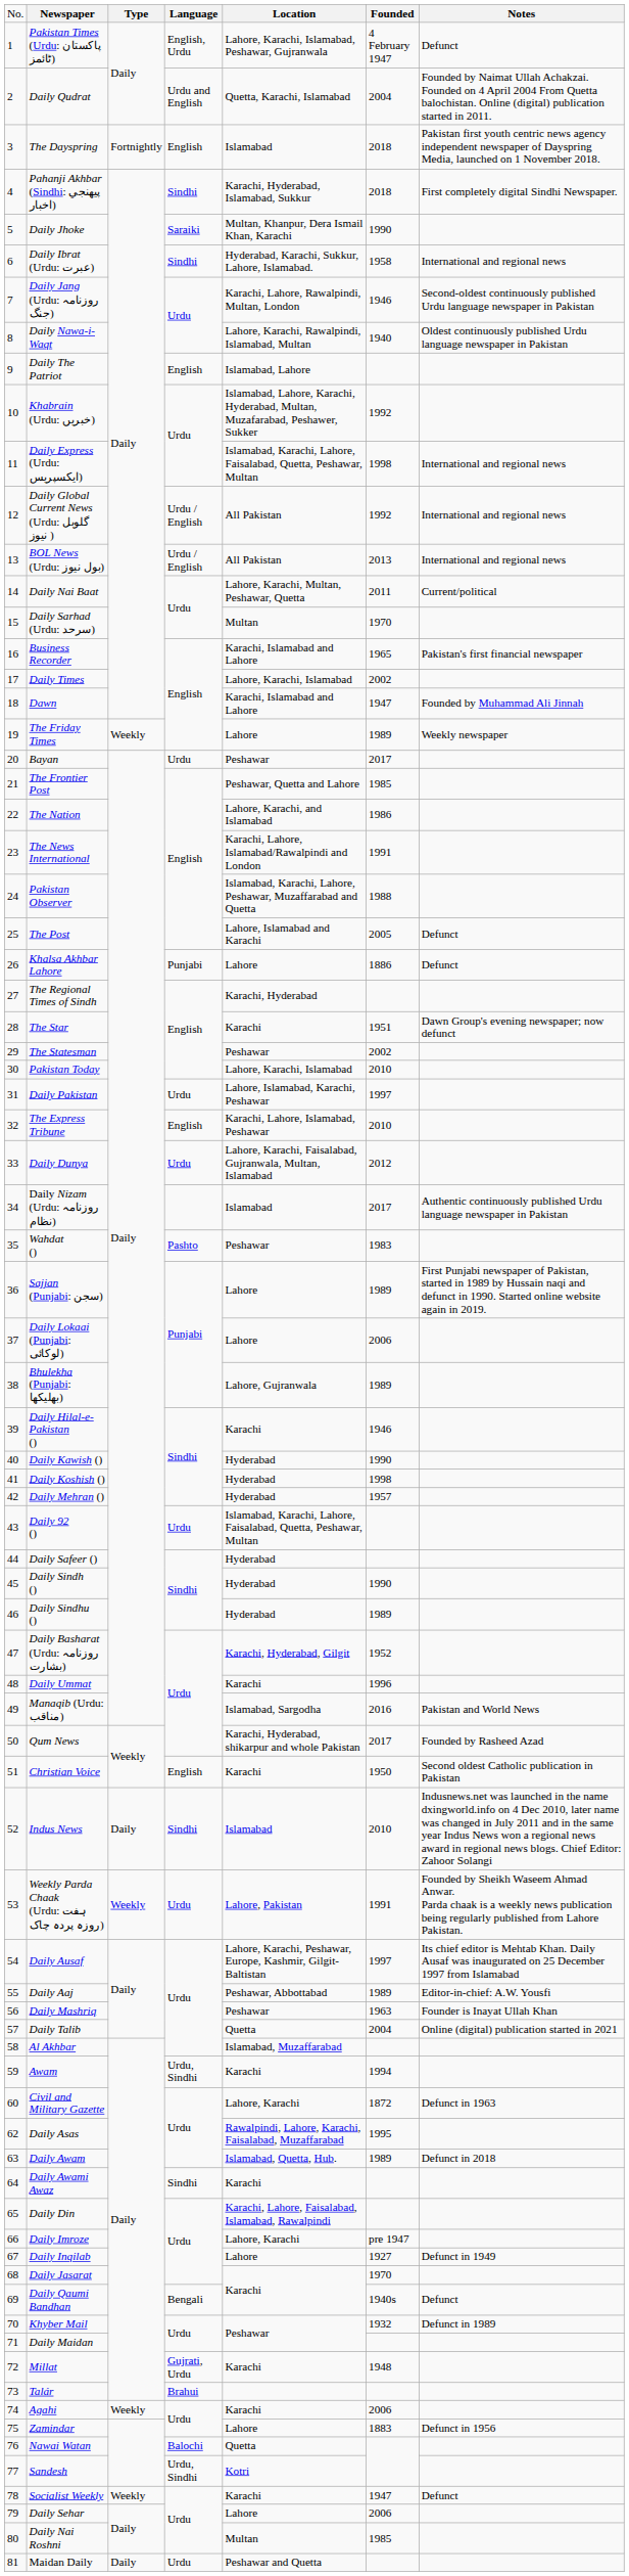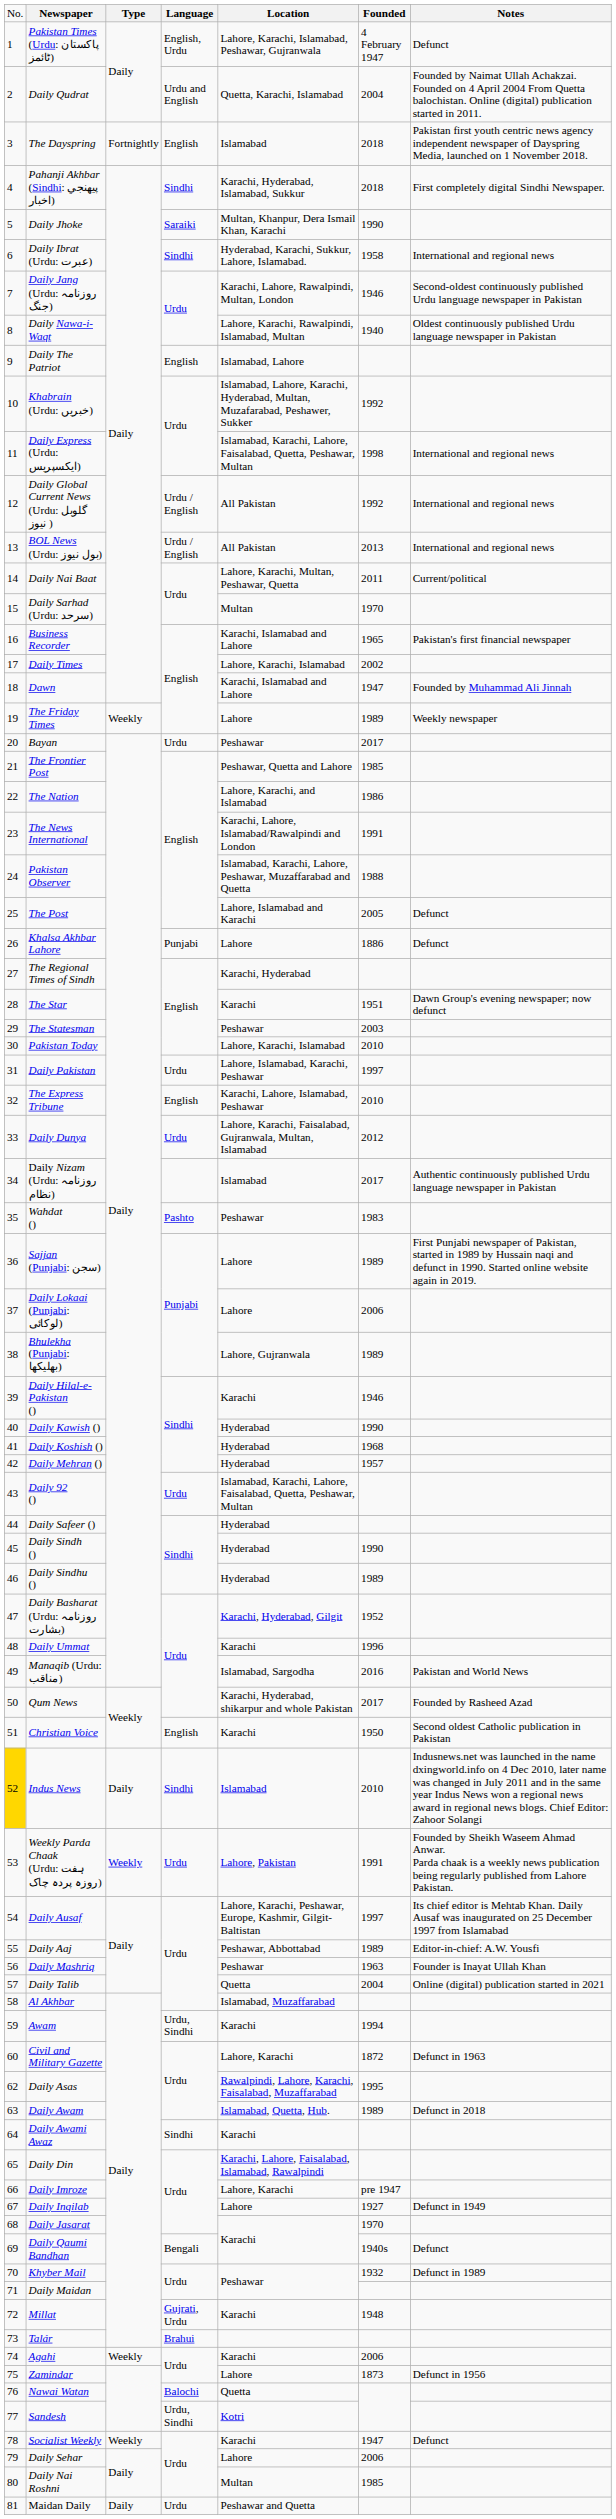 <table class="wikitable sortable">
 <tr>
 <td>No.</td>
 <th>Newspaper</th>
 <th>Type</th>
 <th>Language</th>
 <th>Location</th>
 <th>Founded</th>
 <th>Notes</th>
 </tr>
 <tr>
 <td>1</td>
 <td><em><a href='#'>Pakistan Times</a></em><br>(<a href='#'>Urdu</a>: پاکستان ٹائمز)</td>
 <td rowspan="2">Daily</td>
 <td>English, Urdu</td>
 <td>Lahore, Karachi, Islamabad, Peshawar, Gujranwala</td>
 <td>4 February 1947</td>
 <td>Defunct</td>
 </tr>
 <tr>
 <td>2</td>
 <td><em>Daily Qudrat</em></td>
 <td>Urdu and English</td>
 <td>Quetta, Karachi, Islamabad</td>
 <td>2004</td>
 <td>Founded by Naimat Ullah Achakzai.<br>Founded on 4 April 2004 From Quetta balochistan. Online (digital) publication started in 2011.</td>
 </tr>
 <tr>
 <td>3</td>
 <td><em>The Dayspring</em></td>
 <td>Fortnightly</td>
 <td>English</td>
 <td>Islamabad</td>
 <td>2018</td>
 <td>Pakistan first youth centric news agency independent newspaper of Dayspring Media, launched on 1 November 2018.</td>
 </tr>
 <tr>
 <td>4</td>
 <td><em>Pahanji Akhbar</em><br>(<a href='#'>Sindhi</a>: پيهنجي اخبار)</td>
 <td rowspan="15">Daily</td>
 <td><a href='#'>Sindhi</a></td>
 <td>Karachi, Hyderabad, Islamabad, Sukkur</td>
 <td>2018</td>
 <td>First completely digital Sindhi Newspaper.</td>
 </tr>
 <tr>
 <td>5</td>
 <td><em>Daily Jhoke</em></td>
 <td><a href='#'>Saraiki</a></td>
 <td>Multan, Khanpur, Dera Ismail Khan, Karachi</td>
 <td>1990</td>
 <td></td>
 </tr>
 <tr>
 <td>6</td>
 <td><em>Daily Ibrat</em><br>(Urdu: عبرت)</td>
 <td><a href='#'>Sindhi</a></td>
 <td>Hyderabad, Karachi, Sukkur, Lahore, Islamabad.</td>
 <td>1958</td>
 <td>International and regional news</td>
 </tr>
 <tr>
 <td>7</td>
 <td><em><a href='#'>Daily Jang</a></em><br>(Urdu: روزنامہ جنگ)</td>
 <td rowspan="2"><a href='#'>Urdu</a></td>
 <td>Karachi, Lahore, Rawalpindi, Multan, London</td>
 <td>1946</td>
 <td>Second-oldest continuously published Urdu language newspaper in Pakistan</td>
 </tr>
 <tr>
 <td>8</td>
 <td><em>Daily</em> <em><a href='#'>Nawa-i-Waqt</a></em></td>
 <td>Lahore, Karachi, Rawalpindi, Islamabad, Multan</td>
 <td>1940</td>
 <td>Oldest continuously published Urdu language newspaper in Pakistan</td>
 </tr>
 <tr>
 <td>9</td>
 <td><em>Daily The Patriot</em></td>
 <td>English</td>
 <td>Islamabad, Lahore</td>
 <td></td>
 <td></td>
 </tr>
 <tr>
 <td>10</td>
 <td><em><a href='#'>Khabrain</a></em><br>(Urdu: خبریں)</td>
 <td rowspan="2">Urdu</td>
 <td>Islamabad, Lahore, Karachi, Hyderabad, Multan, Muzafarabad, Peshawer, Sukker</td>
 <td>1992</td>
 <td></td>
 </tr>
 <tr>
 <td>11</td>
 <td><em><a href='#'>Daily Express</a></em><br>(Urdu: ایکسپریس)</td>
 <td>Islamabad, Karachi, Lahore, Faisalabad, Quetta, Peshawar, Multan</td>
 <td>1998</td>
 <td>International and regional news</td>
 </tr>
 <tr>
 <td>12</td>
 <td><em>Daily Global Current News</em><br>(Urdu: گلوبل نیوز )</td>
 <td>Urdu / English</td>
 <td>All Pakistan</td>
 <td>1992</td>
 <td>International and regional news</td>
 </tr>
 <tr>
 <td>13</td>
 <td><em><a href='#'>BOL News</a></em><br>(Urdu: بول نیوز)</td>
 <td>Urdu / English</td>
 <td>All Pakistan</td>
 <td>2013</td>
 <td>International and regional news</td>
 </tr>
 <tr>
 <td>14</td>
 <td><em>Daily Nai Baat</em></td>
 <td rowspan="2">Urdu</td>
 <td>Lahore, Karachi, Multan, Peshawar, Quetta</td>
 <td>2011</td>
 <td>Current/political</td>
 </tr>
 <tr>
 <td>15</td>
 <td><em>Daily Sarhad</em> (Urdu: سرحد)</td>
 <td>Multan</td>
 <td>1970</td>
 <td></td>
 </tr>
 <tr>
 <td>16</td>
 <td><em><a href='#'>Business Recorder</a></em></td>
 <td rowspan="4">English</td>
 <td>Karachi, Islamabad and Lahore</td>
 <td>1965</td>
 <td>Pakistan's first financial newspaper</td>
 </tr>
 <tr>
 <td>17</td>
 <td><em><a href='#'>Daily Times</a></em></td>
 <td>Lahore, Karachi, Islamabad</td>
 <td>2002</td>
 <td></td>
 </tr>
 <tr>
 <td>18</td>
 <td><em><a href='#'>Dawn</a></em></td>
 <td>Karachi, Islamabad and Lahore</td>
 <td>1947</td>
 <td>Founded by <a href='#'>Muhammad Ali Jinnah</a></td>
 </tr>
 <tr>
 <td>19</td>
 <td><em><a href='#'>The Friday Times</a></em></td>
 <td>Weekly</td>
 <td>Lahore</td>
 <td>1989</td>
 <td>Weekly newspaper</td>
 </tr>
 <tr>
 <td>20</td>
 <td><em>Bayan</em></td>
 <td rowspan="30">Daily</td>
 <td>Urdu</td>
 <td>Peshawar</td>
 <td>2017</td>
 <td></td>
 </tr>
 <tr>
 <td>21</td>
 <td><em><a href='#'>The Frontier Post</a></em></td>
 <td rowspan="5">English</td>
 <td>Peshawar, Quetta and Lahore</td>
 <td>1985</td>
 <td></td>
 </tr>
 <tr>
 <td>22</td>
 <td><em><a href='#'>The Nation</a></em></td>
 <td>Lahore, Karachi, and Islamabad</td>
 <td>1986</td>
 <td></td>
 </tr>
 <tr>
 <td>23</td>
 <td><em><a href='#'>The News International</a></em></td>
 <td>Karachi, Lahore, Islamabad/Rawalpindi and London</td>
 <td>1991</td>
 <td></td>
 </tr>
 <tr>
 <td>24</td>
 <td><em><a href='#'>Pakistan Observer</a></em></td>
 <td>Islamabad, Karachi, Lahore, Peshawar, Muzaffarabad and Quetta</td>
 <td>1988</td>
 <td></td>
 </tr>
 <tr>
 <td>25</td>
 <td><em><a href='#'>The Post</a></em></td>
 <td>Lahore, Islamabad and Karachi</td>
 <td>2005</td>
 <td>Defunct</td>
 </tr>
 <tr>
 <td>26</td>
 <td><em><a href='#'>Khalsa Akhbar Lahore</a></em></td>
 <td>Punjabi</td>
 <td>Lahore</td>
 <td>1886</td>
 <td>Defunct</td>
 </tr>
 <tr>
 <td>27</td>
 <td><em>The Regional Times of Sindh</em></td>
 <td rowspan="4">English</td>
 <td>Karachi, Hyderabad</td>
 <td></td>
 <td></td>
 </tr>
 <tr>
 <td>28</td>
 <td><em><a href='#'>The Star</a></em></td>
 <td>Karachi</td>
 <td>1951</td>
 <td>Dawn Group's evening newspaper; now defunct</td>
 </tr>
 <tr>
 <td>29</td>
 <td><em><a href='#'>The Statesman</a></em></td>
 <td>Peshawar</td>
-<td>2002</td>
+<td>2003</td>
 <td></td>
 </tr>
 <tr>
 <td>30</td>
 <td><em><a href='#'>Pakistan Today</a></em></td>
 <td>Lahore, Karachi, Islamabad</td>
 <td>2010</td>
 <td></td>
 </tr>
 <tr>
 <td>31</td>
 <td><em><a href='#'>Daily Pakistan</a></em></td>
 <td>Urdu</td>
 <td>Lahore, Islamabad, Karachi, Peshawar</td>
 <td>1997</td>
 <td></td>
 </tr>
 <tr>
 <td>32</td>
 <td><em><a href='#'>The Express Tribune</a></em></td>
 <td>English</td>
 <td>Karachi, Lahore, Islamabad, Peshawar</td>
 <td>2010</td>
 <td></td>
 </tr>
 <tr>
 <td>33</td>
 <td><em><a href='#'>Daily Dunya</a></em></td>
 <td><a href='#'>Urdu</a></td>
 <td>Lahore, Karachi, Faisalabad, Gujranwala, Multan, Islamabad</td>
 <td>2012</td>
 <td></td>
 </tr>
 <tr>
 <td>34</td>
 <td>Daily <em>Nizam</em><br>(Urdu: روزنامہ نظام)</td>
 <td></td>
 <td>Islamabad</td>
 <td>2017</td>
 <td>Authentic continuously published Urdu language newspaper in Pakistan</td>
 </tr>
 <tr>
 <td>35</td>
 <td><em>Wahdat</em><br>()</td>
 <td><a href='#'>Pashto</a></td>
 <td>Peshawar</td>
 <td>1983</td>
 <td></td>
 </tr>
 <tr>
 <td>36</td>
 <td><em><a href='#'>Sajjan</a></em><br>(<a href='#'>Punjabi</a>: سجن)</td>
 <td rowspan="3"><a href='#'>Punjabi</a></td>
 <td>Lahore</td>
 <td>1989</td>
 <td>First Punjabi newspaper of Pakistan, started in 1989 by Hussain naqi and defunct in 1990. Started online website again in 2019.</td>
 </tr>
 <tr>
 <td>37</td>
 <td><em><a href='#'>Daily Lokaai</a></em><br>(<a href='#'>Punjabi</a>: لوکائی)</td>
 <td>Lahore</td>
 <td>2006</td>
 <td></td>
 </tr>
 <tr>
 <td>38</td>
 <td><em><a href='#'>Bhulekha</a></em><br>(<a href='#'>Punjabi</a>: بھلیکھا)</td>
 <td>Lahore, Gujranwala</td>
 <td>1989</td>
 <td></td>
 </tr>
 <tr>
 <td>39</td>
 <td><em><a href='#'>Daily Hilal-e-Pakistan</a></em><br>()</td>
 <td rowspan="4"><a href='#'>Sindhi</a></td>
 <td>Karachi</td>
 <td>1946</td>
 <td></td>
 </tr>
 <tr>
 <td>40</td>
 <td><em><a href='#'>Daily Kawish</a></em> ()</td>
 <td>Hyderabad</td>
 <td>1990</td>
 <td></td>
 </tr>
 <tr>
 <td>41</td>
 <td><em><a href='#'>Daily Koshish</a></em> ()</td>
 <td>Hyderabad</td>
-<td>1998</td>
+<td>1968</td>
 <td></td>
 </tr>
 <tr>
 <td>42</td>
 <td><em><a href='#'>Daily Mehran</a></em> ()</td>
 <td>Hyderabad</td>
 <td>1957</td>
 <td></td>
 </tr>
 <tr>
 <td>43</td>
 <td><em><a href='#'>Daily 92</a></em><br>()</td>
 <td><a href='#'>Urdu</a></td>
 <td>Islamabad, Karachi, Lahore, Faisalabad, Quetta, Peshawar, Multan</td>
 <td></td>
 <td></td>
 </tr>
 <tr>
 <td>44</td>
 <td><em>Daily Safeer</em> ()</td>
 <td rowspan="3"><a href='#'>Sindhi</a></td>
 <td>Hyderabad</td>
 <td></td>
 <td></td>
 </tr>
 <tr>
 <td>45</td>
 <td><em>Daily Sindh</em><br>()</td>
 <td>Hyderabad</td>
 <td>1990</td>
 <td></td>
 </tr>
 <tr>
 <td>46</td>
 <td><em>Daily Sindhu</em><br>()</td>
 <td>Hyderabad</td>
 <td>1989</td>
 <td></td>
 </tr>
 <tr>
 <td>47</td>
 <td><em>Daily Basharat</em> (Urdu: روزنامہ بشارت)</td>
 <td rowspan="4"><a href='#'>Urdu</a></td>
 <td><a href='#'>Karachi</a>, <a href='#'>Hyderabad</a>, <a href='#'>Gilgit</a></td>
 <td>1952</td>
 <td></td>
 </tr>
 <tr>
 <td>48</td>
 <td><em><a href='#'>Daily Ummat</a></em></td>
 <td>Karachi</td>
 <td>1996</td>
 <td></td>
 </tr>
 <tr>
 <td>49</td>
 <td><em>Manaqib</em> (Urdu: مناقب)</td>
 <td>Islamabad, Sargodha</td>
 <td>2016</td>
 <td>Pakistan and World News</td>
 </tr>
 <tr>
 <td>50</td>
 <td><em>Qum News</em></td>
 <td rowspan="2">Weekly</td>
 <td>Karachi, Hyderabad, shikarpur and whole Pakistan</td>
 <td>2017</td>
 <td>Founded by Rasheed Azad</td>
 </tr>
 <tr>
 <td>51</td>
 <td><em><a href='#'>Christian Voice</a></em></td>
 <td>English</td>
 <td>Karachi</td>
 <td>1950</td>
 <td>Second oldest Catholic publication in Pakistan</td>
 </tr>
 <tr>
-<td>52</td>
+<td style="background: gold;">52</td>
 <td><em><a href='#'>Indus News</a></em></td>
 <td>Daily</td>
 <td><a href='#'>Sindhi</a></td>
 <td><a href='#'>Islamabad</a></td>
 <td>2010</td>
 <td>Indusnews.net was launched in the name dxingworld.info on 4 Dec 2010, later name was changed in July 2011 and in the same year Indus News won a regional news award in regional news blogs. Chief Editor: Zahoor Solangi</td>
 </tr>
 <tr>
 <td>53</td>
 <td><em>Weekly Parda Chaak</em><br>(Urdu: ہفت روزہ پردہ چاک)</td>
 <td><a href='#'>Weekly</a></td>
 <td><a href='#'>Urdu</a></td>
 <td><a href='#'>Lahore</a>, <a href='#'>Pakistan</a></td>
 <td>1991</td>
 <td>Founded by Sheikh Waseem Ahmad Anwar.<br>Parda chaak is a weekly news publication being regularly published from Lahore Pakistan.</td>
 </tr>
 <tr>
 <td>54</td>
 <td><em><a href='#'>Daily Ausaf</a></em></td>
 <td rowspan="4">Daily</td>
 <td rowspan="5">Urdu</td>
 <td>Lahore, Karachi, Peshawar, Europe, Kashmir, Gilgit-Baltistan</td>
 <td>1997</td>
 <td>Its chief editor is Mehtab Khan. Daily Ausaf was inaugurated on 25 December 1997 from Islamabad</td>
 </tr>
 <tr>
 <td>55</td>
 <td><em>Daily Aaj</em></td>
 <td>Peshawar, Abbottabad</td>
 <td>1989</td>
 <td>Editor-in-chief: A.W. Yousfi</td>
 </tr>
 <tr>
 <td>56</td>
 <td><em><a href='#'>Daily Mashriq</a></em></td>
 <td>Peshawar</td>
 <td>1963</td>
 <td>Founder is Inayat Ullah Khan</td>
 </tr>
 <tr>
 <td>57</td>
 <td><em>Daily Talib</em></td>
 <td>Quetta</td>
 <td>2004</td>
 <td>Online (digital) publication started in 2021</td>
 </tr>
 <tr>
 <td>58</td>
 <td><a href='#'><em>Al Akhbar</em></a></td>
 <td rowspan="15">Daily</td>
 <td>Islamabad, <a href='#'>Muzaffarabad</a></td>
 <td></td>
 <td></td>
 </tr>
 <tr>
 <td>59</td>
 <td><em><a href='#'>Awam</a></em></td>
 <td>Urdu, Sindhi</td>
 <td>Karachi</td>
 <td>1994</td>
 <td></td>
 </tr>
 <tr>
 <td>60</td>
 <td><em><a href='#'>Civil and Military Gazette</a></em></td>
 <td rowspan="3">Urdu</td>
 <td>Lahore, Karachi</td>
 <td>1872</td>
 <td>Defunct in 1963</td>
 </tr>
 <tr>
 <td>62</td>
 <td><em>Daily Asas</em></td>
 <td><a href='#'>Rawalpindi</a>, <a href='#'>Lahore</a>, <a href='#'>Karachi</a>, <a href='#'>Faisalabad</a>, <a href='#'>Muzaffarabad</a></td>
 <td>1995</td>
 <td></td>
 </tr>
 <tr>
 <td>63</td>
 <td><em><a href='#'>Daily Awam</a></em></td>
 <td><a href='#'>Islamabad</a>, <a href='#'>Quetta</a>, <a href='#'>Hub</a>.</td>
 <td>1989</td>
 <td>Defunct in 2018</td>
 </tr>
 <tr>
 <td>64</td>
 <td><em><a href='#'>Daily Awami Awaz</a></em></td>
 <td>Sindhi</td>
 <td>Karachi</td>
 <td></td>
 <td></td>
 </tr>
 <tr>
 <td>65</td>
 <td><em>Daily Din</em></td>
 <td rowspan="4">Urdu</td>
 <td><a href='#'>Karachi</a>, <a href='#'>Lahore</a>, <a href='#'>Faisalabad</a>, <a href='#'>Islamabad</a>, <a href='#'>Rawalpindi</a></td>
 <td></td>
 <td></td>
 </tr>
 <tr>
 <td>66</td>
 <td><em><a href='#'>Daily Imroze</a></em></td>
 <td>Lahore, Karachi</td>
 <td>pre 1947</td>
 <td></td>
 </tr>
 <tr>
 <td>67</td>
 <td><a href='#'><em>Daily Inqilab</em></a></td>
 <td>Lahore</td>
 <td>1927</td>
 <td>Defunct in 1949</td>
 </tr>
 <tr>
 <td>68</td>
 <td><em><a href='#'>Daily Jasarat</a></em></td>
 <td rowspan="2">Karachi</td>
 <td>1970</td>
 <td></td>
 </tr>
 <tr>
 <td>69</td>
 <td><em><a href='#'>Daily Qaumi Bandhan</a></em></td>
 <td>Bengali</td>
 <td>1940s</td>
 <td>Defunct</td>
 </tr>
 <tr>
 <td>70</td>
 <td><a href='#'><em>Khyber Mail</em></a></td>
 <td rowspan="2">Urdu</td>
 <td rowspan="2">Peshawar</td>
 <td>1932</td>
 <td>Defunct in 1989</td>
 </tr>
 <tr>
 <td>71</td>
 <td><em>Daily Maidan</em></td>
 <td></td>
 <td></td>
 </tr>
 <tr>
 <td>72</td>
 <td><em><a href='#'>Millat</a></em></td>
 <td><a href='#'>Gujrati</a>, Urdu</td>
 <td>Karachi</td>
 <td>1948</td>
 <td></td>
 </tr>
 <tr>
 <td>73</td>
 <td><em><a href='#'>Talár</a></em></td>
 <td><a href='#'>Brahui</a></td>
 <td></td>
 <td></td>
 <td></td>
 </tr>
 <tr>
 <td>74</td>
 <td><a href='#'><em>Agahi</em></a></td>
 <td>Weekly</td>
 <td rowspan="2">Urdu</td>
 <td>Karachi</td>
 <td>2006</td>
 <td></td>
 </tr>
 <tr>
 <td>75</td>
 <td><a href='#'><em>Zamindar</em></a></td>
 <td rowspan="3"></td>
 <td>Lahore</td>
-<td>1883</td>
+<td>1873</td>
 <td>Defunct in 1956</td>
 </tr>
 <tr>
 <td>76</td>
 <td><em><a href='#'>Nawai Watan</a></em></td>
 <td><a href='#'>Balochi</a></td>
 <td>Quetta</td>
 <td rowspan="2"></td>
 <td></td>
 </tr>
 <tr>
 <td>77</td>
 <td><a href='#'><em>Sandesh</em></a></td>
 <td>Urdu, Sindhi</td>
 <td><a href='#'>Kotri</a></td>
 <td></td>
 </tr>
 <tr>
 <td>78</td>
 <td><em><a href='#'>Socialist Weekly</a></em></td>
 <td>Weekly</td>
 <td rowspan="3">Urdu</td>
 <td>Karachi</td>
 <td>1947</td>
 <td>Defunct</td>
 </tr>
 <tr>
 <td>79</td>
 <td><em>Daily Sehar</em></td>
 <td rowspan="2">Daily</td>
 <td>Lahore</td>
 <td>2006</td>
 <td></td>
 </tr>
 <tr>
 <td>80</td>
 <td><em> Daily Nai Roshni</em></td>
 <td>Multan</td>
 <td>1985</td>
 <td></td>
 </tr>
 <tr>
 <td>81</td>
 <td>Maidan Daily</td>
 <td>Daily</td>
 <td>Urdu</td>
 <td>Peshawar and Quetta</td>
 <td></td>
 <td></td>
 </tr>
 </table>
